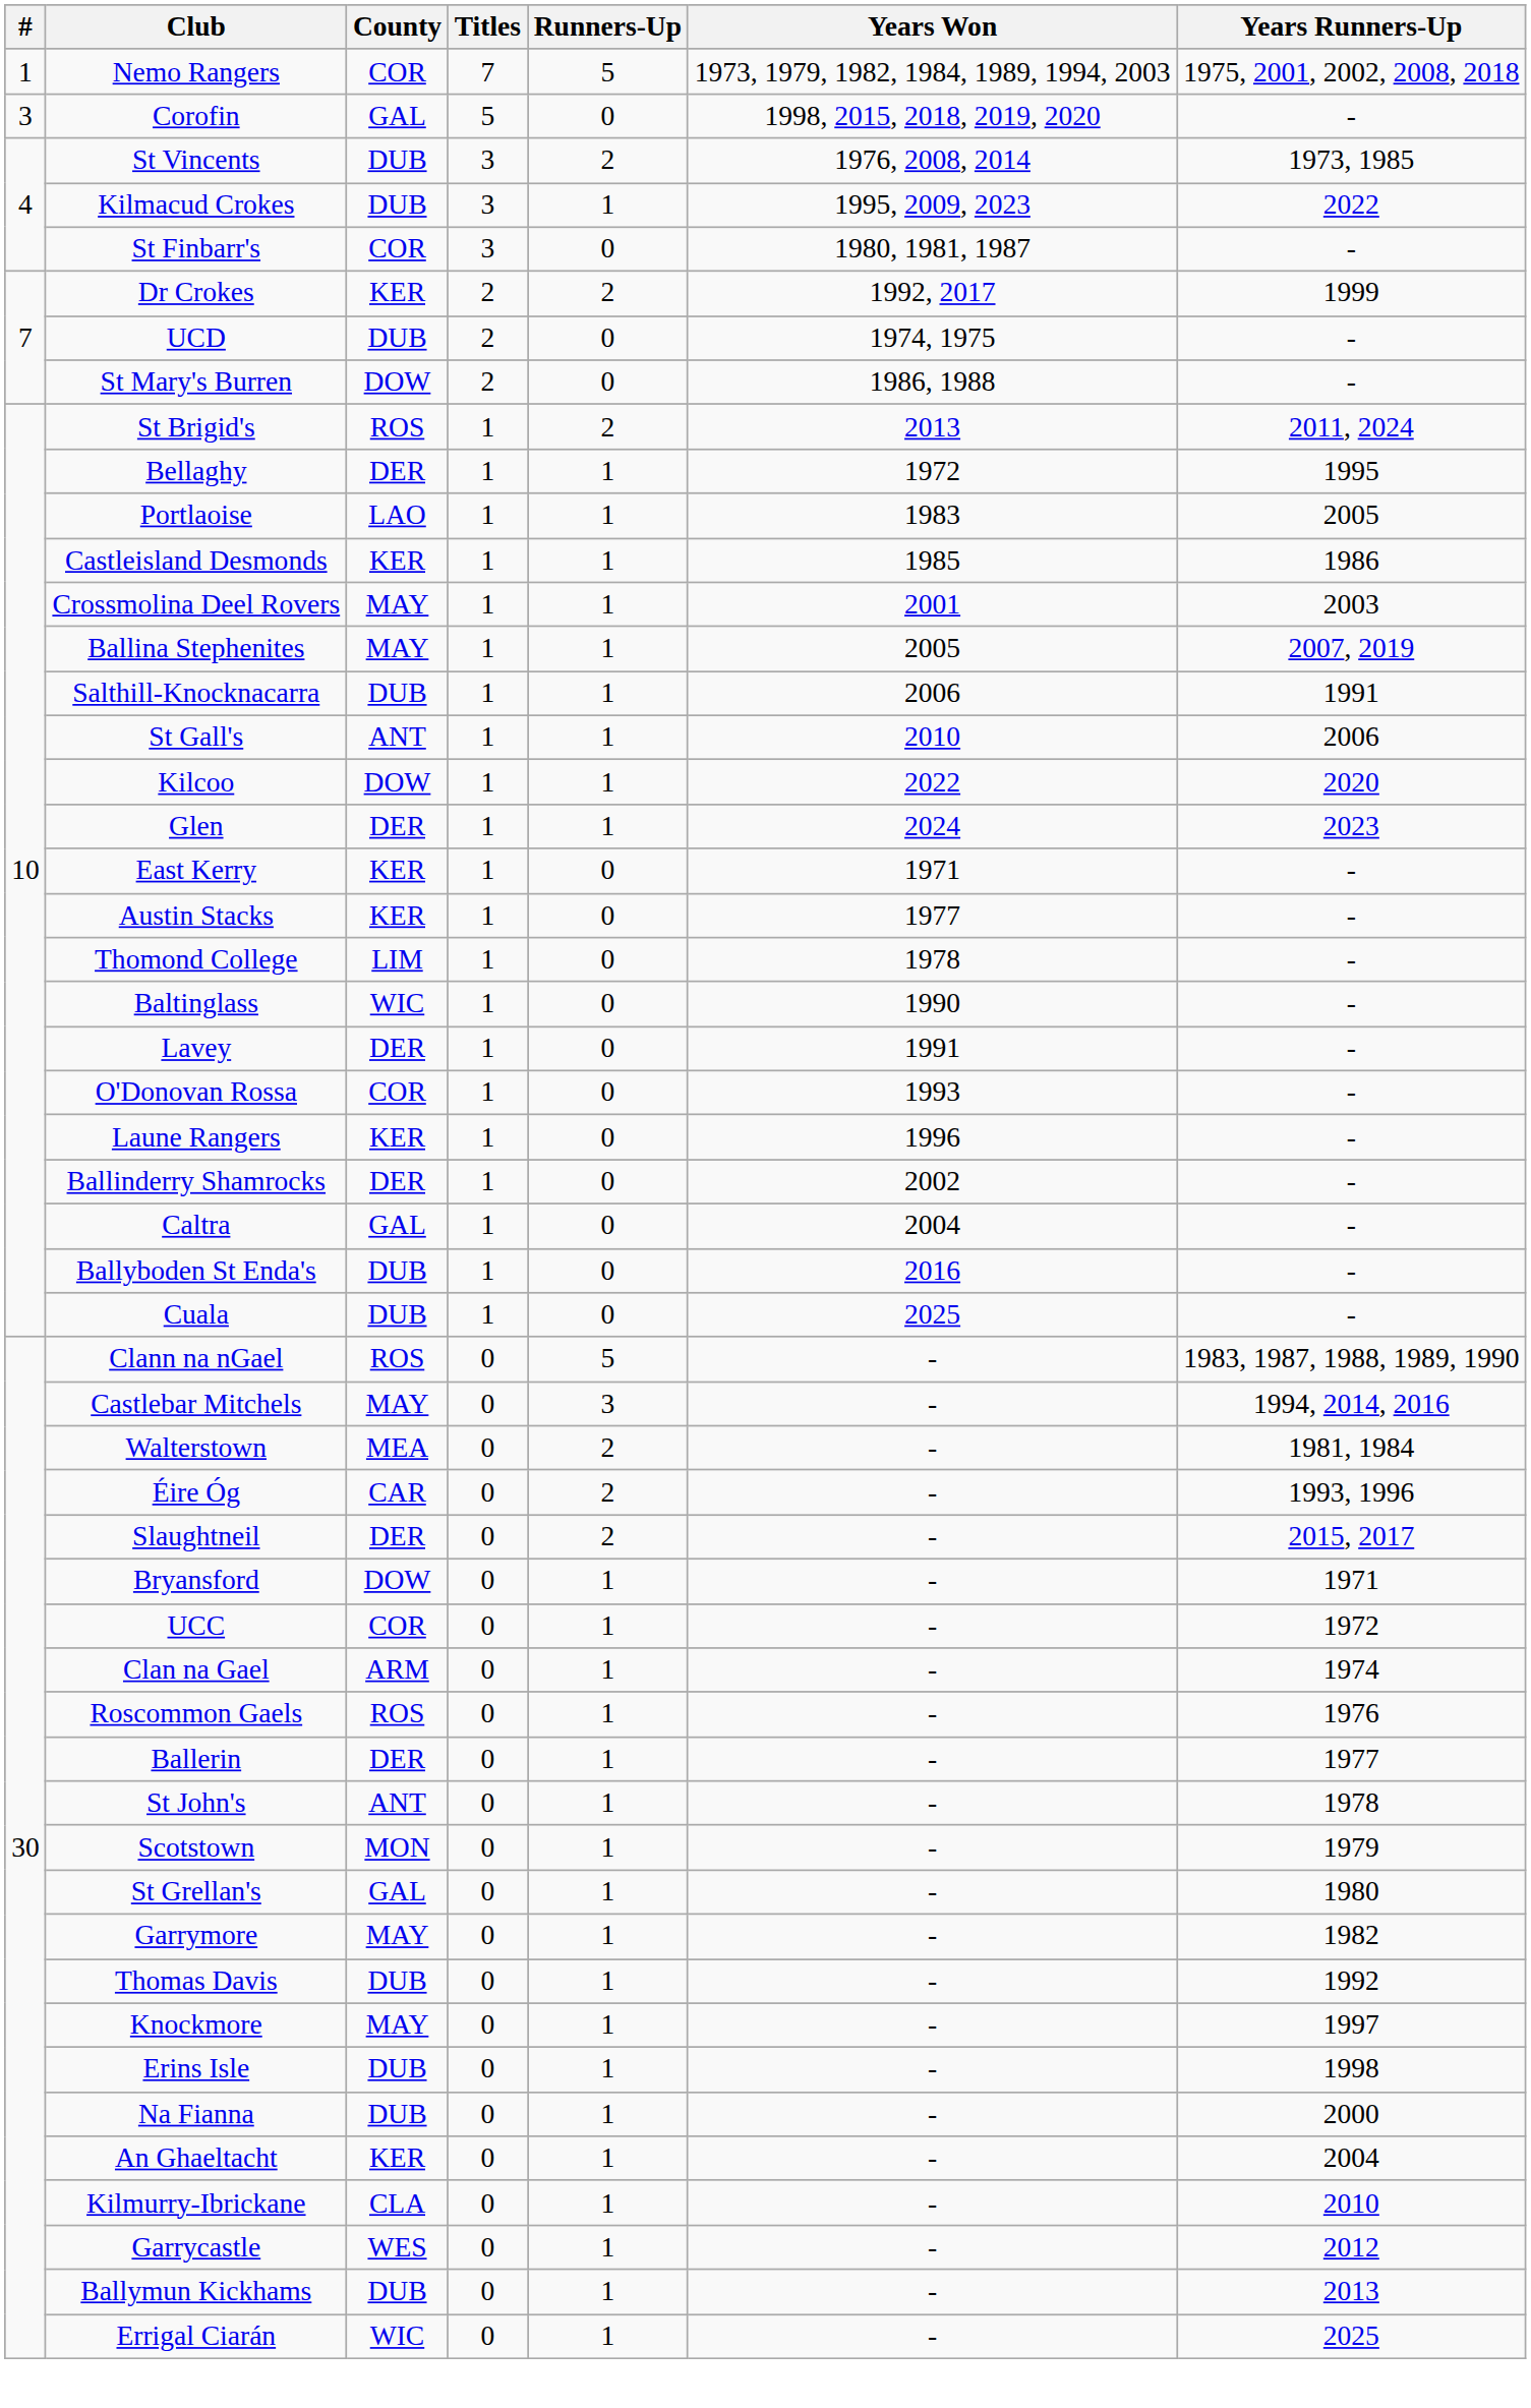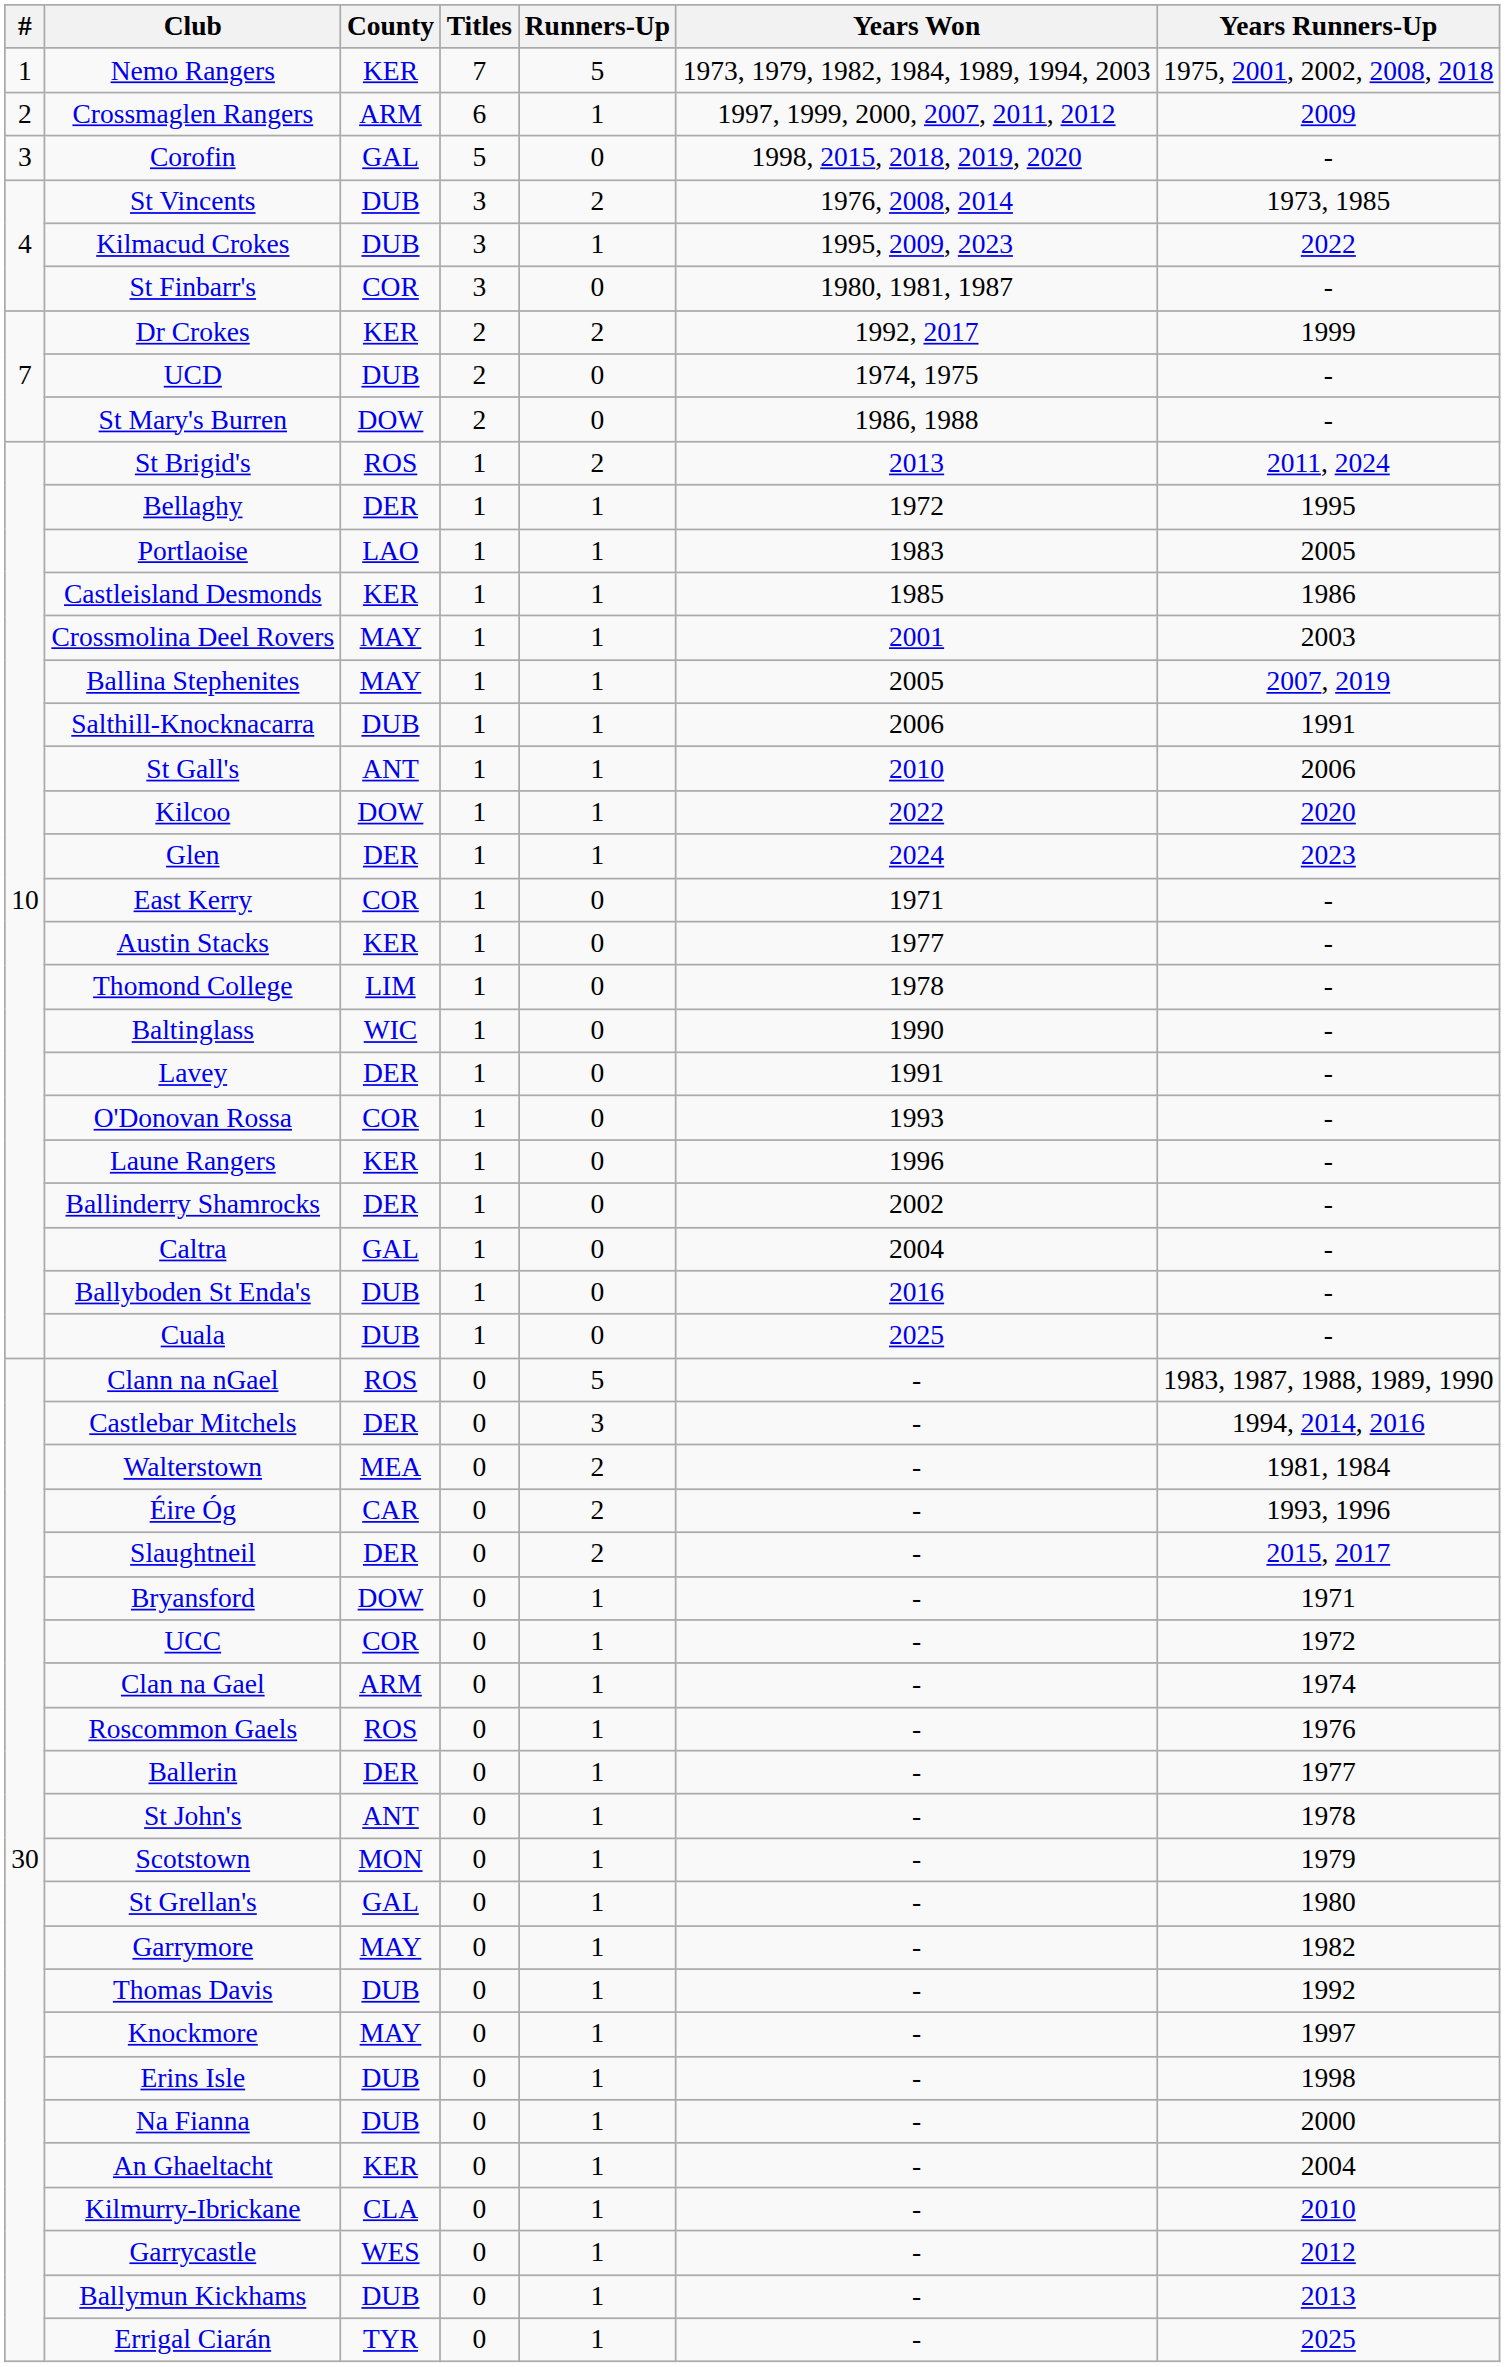 <table class="wikitable sortable" style="text-align:center;">
 <tr>
 <th>#</th>
 <th>Club</th>
 <th>County</th>
 <th>Titles</th>
 <th>Runners-Up</th>
 <th>Years Won</th>
 <th>Years Runners-Up</th>
 </tr>
 <tr>
 <td>1</td>
 <td><a href='#'>Nemo Rangers</a></td>
-<td> <a href='#'>COR</a></td>
+<td> <a href='#'>KER</a></td>
 <td>7</td>
 <td>5</td>
 <td>1973, 1979, 1982, 1984, 1989, 1994, 2003</td>
 <td>1975, <a href='#'>2001</a>, 2002, <a href='#'>2008</a>, <a href='#'>2018</a></td>
+</tr>
+<tr>
+<td>2</td>
+<td><a href='#'>Crossmaglen Rangers</a></td>
+<td> <a href='#'>ARM</a></td>
+<td>6</td>
+<td>1</td>
+<td>1997, 1999, 2000, <a href='#'>2007</a>, <a href='#'>2011</a>, <a href='#'>2012</a></td>
+<td><a href='#'>2009</a></td>
 </tr>
 <tr>
 <td>3</td>
 <td><a href='#'>Corofin</a></td>
 <td> <a href='#'>GAL</a></td>
 <td>5</td>
 <td>0</td>
 <td>1998, <a href='#'>2015</a>, <a href='#'>2018</a>, <a href='#'>2019</a>, <a href='#'>2020</a></td>
 <td>-</td>
 </tr>
 <tr>
 <td rowspan="3">4</td>
 <td><a href='#'>St Vincents</a></td>
 <td> <a href='#'>DUB</a></td>
 <td>3</td>
 <td>2</td>
 <td>1976, <a href='#'>2008</a>, <a href='#'>2014</a></td>
 <td>1973, 1985</td>
 </tr>
 <tr>
 <td><a href='#'>Kilmacud Crokes</a></td>
 <td> <a href='#'>DUB</a></td>
 <td>3</td>
 <td>1</td>
 <td>1995, <a href='#'>2009</a>, <a href='#'>2023</a></td>
 <td><a href='#'>2022</a></td>
 </tr>
 <tr>
 <td><a href='#'>St Finbarr's</a></td>
 <td> <a href='#'>COR</a></td>
 <td>3</td>
 <td>0</td>
 <td>1980, 1981, 1987</td>
 <td>-</td>
 </tr>
 <tr>
 <td rowspan="3">7</td>
 <td><a href='#'>Dr Crokes</a></td>
 <td> <a href='#'>KER</a></td>
 <td>2</td>
 <td>2</td>
 <td>1992, <a href='#'>2017</a></td>
 <td>1999</td>
 </tr>
 <tr>
 <td><a href='#'>UCD</a></td>
 <td> <a href='#'>DUB</a></td>
 <td>2</td>
 <td>0</td>
 <td>1974, 1975</td>
 <td>-</td>
 </tr>
 <tr>
 <td><a href='#'>St Mary's Burren</a></td>
 <td> <a href='#'>DOW</a></td>
 <td>2</td>
 <td>0</td>
 <td>1986, 1988</td>
 <td>-</td>
 </tr>
 <tr>
 <td rowspan="21">10</td>
 <td><a href='#'>St Brigid's</a></td>
 <td> <a href='#'>ROS</a></td>
 <td>1</td>
 <td>2</td>
 <td><a href='#'>2013</a></td>
 <td><a href='#'>2011</a>, <a href='#'>2024</a></td>
 </tr>
 <tr>
 <td><a href='#'>Bellaghy</a></td>
 <td> <a href='#'>DER</a></td>
 <td>1</td>
 <td>1</td>
 <td>1972</td>
 <td>1995</td>
 </tr>
 <tr>
 <td><a href='#'>Portlaoise</a></td>
 <td> <a href='#'>LAO</a></td>
 <td>1</td>
 <td>1</td>
 <td>1983</td>
 <td>2005</td>
 </tr>
 <tr>
 <td><a href='#'>Castleisland Desmonds</a></td>
 <td> <a href='#'>KER</a></td>
 <td>1</td>
 <td>1</td>
 <td>1985</td>
 <td>1986</td>
 </tr>
 <tr>
 <td><a href='#'>Crossmolina Deel Rovers</a></td>
 <td> <a href='#'>MAY</a></td>
 <td>1</td>
 <td>1</td>
 <td><a href='#'>2001</a></td>
 <td>2003</td>
 </tr>
 <tr>
 <td><a href='#'>Ballina Stephenites</a></td>
 <td> <a href='#'>MAY</a></td>
 <td>1</td>
 <td>1</td>
 <td>2005</td>
 <td><a href='#'>2007</a>, <a href='#'>2019</a></td>
 </tr>
 <tr>
 <td><a href='#'>Salthill-Knocknacarra</a></td>
 <td> <a href='#'>DUB</a></td>
 <td>1</td>
 <td>1</td>
 <td>2006</td>
 <td>1991</td>
 </tr>
 <tr>
 <td><a href='#'>St Gall's</a></td>
 <td> <a href='#'>ANT</a></td>
 <td>1</td>
 <td>1</td>
 <td><a href='#'>2010</a></td>
 <td>2006</td>
 </tr>
 <tr>
 <td><a href='#'>Kilcoo</a></td>
 <td> <a href='#'>DOW</a></td>
 <td>1</td>
 <td>1</td>
 <td><a href='#'>2022</a></td>
 <td><a href='#'>2020</a></td>
 </tr>
 <tr>
 <td><a href='#'>Glen</a></td>
 <td> <a href='#'>DER</a></td>
 <td>1</td>
 <td>1</td>
 <td><a href='#'>2024</a></td>
 <td><a href='#'>2023</a></td>
 </tr>
 <tr>
 <td><a href='#'>East Kerry</a></td>
-<td> <a href='#'>KER</a></td>
+<td> <a href='#'>COR</a></td>
 <td>1</td>
 <td>0</td>
 <td>1971</td>
 <td>-</td>
 </tr>
 <tr>
 <td><a href='#'>Austin Stacks</a></td>
 <td> <a href='#'>KER</a></td>
 <td>1</td>
 <td>0</td>
 <td>1977</td>
 <td>-</td>
 </tr>
 <tr>
 <td><a href='#'>Thomond College</a></td>
 <td> <a href='#'>LIM</a></td>
 <td>1</td>
 <td>0</td>
 <td>1978</td>
 <td>-</td>
 </tr>
 <tr>
 <td><a href='#'>Baltinglass</a></td>
 <td> <a href='#'>WIC</a></td>
 <td>1</td>
 <td>0</td>
 <td>1990</td>
 <td>-</td>
 </tr>
 <tr>
 <td><a href='#'>Lavey</a></td>
 <td> <a href='#'>DER</a></td>
 <td>1</td>
 <td>0</td>
 <td>1991</td>
 <td>-</td>
 </tr>
 <tr>
 <td><a href='#'>O'Donovan Rossa</a></td>
 <td> <a href='#'>COR</a></td>
 <td>1</td>
 <td>0</td>
 <td>1993</td>
 <td>-</td>
 </tr>
 <tr>
 <td><a href='#'>Laune Rangers</a></td>
 <td> <a href='#'>KER</a></td>
 <td>1</td>
 <td>0</td>
 <td>1996</td>
 <td>-</td>
 </tr>
 <tr>
 <td><a href='#'>Ballinderry Shamrocks</a></td>
 <td> <a href='#'>DER</a></td>
 <td>1</td>
 <td>0</td>
 <td>2002</td>
 <td>-</td>
 </tr>
 <tr>
 <td><a href='#'>Caltra</a></td>
 <td> <a href='#'>GAL</a></td>
 <td>1</td>
 <td>0</td>
 <td>2004</td>
 <td>-</td>
 </tr>
 <tr>
 <td><a href='#'>Ballyboden St Enda's</a></td>
 <td> <a href='#'>DUB</a></td>
 <td>1</td>
 <td>0</td>
 <td><a href='#'>2016</a></td>
 <td>-</td>
 </tr>
 <tr>
 <td><a href='#'>Cuala</a></td>
 <td> <a href='#'>DUB</a></td>
 <td>1</td>
 <td>0</td>
 <td><a href='#'>2025</a></td>
 <td>-</td>
 </tr>
 <tr>
 <td rowspan="23">30</td>
 <td><a href='#'>Clann na nGael</a></td>
 <td> <a href='#'>ROS</a></td>
 <td>0</td>
 <td>5</td>
 <td>-</td>
 <td>1983, 1987, 1988, 1989, 1990</td>
 </tr>
 <tr>
 <td><a href='#'>Castlebar Mitchels</a></td>
-<td> <a href='#'>MAY</a></td>
+<td> <a href='#'>DER</a></td>
 <td>0</td>
 <td>3</td>
 <td>-</td>
 <td>1994, <a href='#'>2014</a>, <a href='#'>2016</a></td>
 </tr>
 <tr>
 <td><a href='#'>Walterstown</a></td>
 <td> <a href='#'>MEA</a></td>
 <td>0</td>
 <td>2</td>
 <td>-</td>
 <td>1981, 1984</td>
 </tr>
 <tr>
 <td><a href='#'>Éire Óg</a></td>
 <td> <a href='#'>CAR</a></td>
 <td>0</td>
 <td>2</td>
 <td>-</td>
 <td>1993, 1996</td>
 </tr>
 <tr>
 <td><a href='#'>Slaughtneil</a></td>
 <td> <a href='#'>DER</a></td>
 <td>0</td>
 <td>2</td>
 <td>-</td>
 <td><a href='#'>2015</a>, <a href='#'>2017</a></td>
 </tr>
 <tr>
 <td><a href='#'>Bryansford</a></td>
 <td> <a href='#'>DOW</a></td>
 <td>0</td>
 <td>1</td>
 <td>-</td>
 <td>1971</td>
 </tr>
 <tr>
 <td><a href='#'>UCC</a></td>
 <td> <a href='#'>COR</a></td>
 <td>0</td>
 <td>1</td>
 <td>-</td>
 <td>1972</td>
 </tr>
 <tr>
 <td><a href='#'>Clan na Gael</a></td>
 <td> <a href='#'>ARM</a></td>
 <td>0</td>
 <td>1</td>
 <td>-</td>
 <td>1974</td>
 </tr>
 <tr>
 <td><a href='#'>Roscommon Gaels</a></td>
 <td> <a href='#'>ROS</a></td>
 <td>0</td>
 <td>1</td>
 <td>-</td>
 <td>1976</td>
 </tr>
 <tr>
 <td><a href='#'>Ballerin</a></td>
 <td> <a href='#'>DER</a></td>
 <td>0</td>
 <td>1</td>
 <td>-</td>
 <td>1977</td>
 </tr>
 <tr>
 <td><a href='#'>St John's</a></td>
 <td> <a href='#'>ANT</a></td>
 <td>0</td>
 <td>1</td>
 <td>-</td>
 <td>1978</td>
 </tr>
 <tr>
 <td><a href='#'>Scotstown</a></td>
 <td> <a href='#'>MON</a></td>
 <td>0</td>
 <td>1</td>
 <td>-</td>
 <td>1979</td>
 </tr>
 <tr>
 <td><a href='#'>St Grellan's</a></td>
 <td> <a href='#'>GAL</a></td>
 <td>0</td>
 <td>1</td>
 <td>-</td>
 <td>1980</td>
 </tr>
 <tr>
 <td><a href='#'>Garrymore</a></td>
 <td> <a href='#'>MAY</a></td>
 <td>0</td>
 <td>1</td>
 <td>-</td>
 <td>1982</td>
 </tr>
 <tr>
 <td><a href='#'>Thomas Davis</a></td>
 <td> <a href='#'>DUB</a></td>
 <td>0</td>
 <td>1</td>
 <td>-</td>
 <td>1992</td>
 </tr>
 <tr>
 <td><a href='#'>Knockmore</a></td>
 <td> <a href='#'>MAY</a></td>
 <td>0</td>
 <td>1</td>
 <td>-</td>
 <td>1997</td>
 </tr>
 <tr>
 <td><a href='#'>Erins Isle</a></td>
 <td> <a href='#'>DUB</a></td>
 <td>0</td>
 <td>1</td>
 <td>-</td>
 <td>1998</td>
 </tr>
 <tr>
 <td><a href='#'>Na Fianna</a></td>
 <td> <a href='#'>DUB</a></td>
 <td>0</td>
 <td>1</td>
 <td>-</td>
 <td>2000</td>
 </tr>
 <tr>
 <td><a href='#'>An Ghaeltacht</a></td>
 <td> <a href='#'>KER</a></td>
 <td>0</td>
 <td>1</td>
 <td>-</td>
 <td>2004</td>
 </tr>
 <tr>
 <td><a href='#'>Kilmurry-Ibrickane</a></td>
 <td> <a href='#'>CLA</a></td>
 <td>0</td>
 <td>1</td>
 <td>-</td>
 <td><a href='#'>2010</a></td>
 </tr>
 <tr>
 <td><a href='#'>Garrycastle</a></td>
 <td> <a href='#'>WES</a></td>
 <td>0</td>
 <td>1</td>
 <td>-</td>
 <td><a href='#'>2012</a></td>
 </tr>
 <tr>
 <td><a href='#'>Ballymun Kickhams</a></td>
 <td> <a href='#'>DUB</a></td>
 <td>0</td>
 <td>1</td>
 <td>-</td>
 <td><a href='#'>2013</a></td>
 </tr>
 <tr>
 <td><a href='#'>Errigal Ciarán</a></td>
-<td> <a href='#'>WIC</a></td>
+<td> <a href='#'>TYR</a></td>
 <td>0</td>
 <td>1</td>
 <td>-</td>
 <td><a href='#'>2025</a></td>
 </tr>
 </table>
